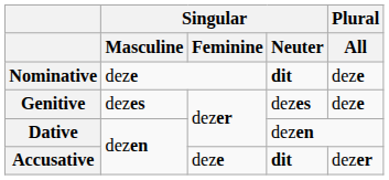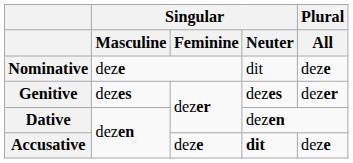 <table class="wikitable">
 <tr>
 <th></th>
 <th colspan="3">Singular</th>
 <th>Plural</th>
 </tr>
 <tr>
 <th></th>
 <th>Masculine</th>
 <th>Feminine</th>
 <th>Neuter</th>
 <th>All</th>
 </tr>
 <tr>
 <th>Nominative</th>
 <td colspan="2">dez<strong>e</strong></td>
-<td><strong>dit</strong></td>
+<td>dit</td>
 <td>dez<strong>e</strong></td>
 </tr>
 <tr>
 <th>Genitive</th>
 <td>dez<strong>es</strong></td>
 <td rowspan="2">dez<strong>er</strong></td>
 <td>dez<strong>es</strong></td>
-<td>dez<strong>e</strong></td>
+<td>dez<strong>er</strong></td>
 </tr>
 <tr>
 <th>Dative</th>
 <td rowspan="2">dez<strong>en</strong></td>
 <td colspan="2">dez<strong>en</strong></td>
 </tr>
 <tr>
 <th>Accusative</th>
 <td>dez<strong>e</strong></td>
 <td><strong>dit</strong></td>
-<td>dez<strong>er</strong></td>
+<td>dez<strong>e</strong></td>
 </tr>
 </table>
